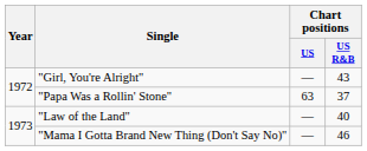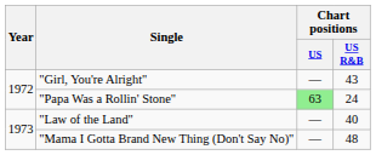 <table class="wikitable" style="text-align:center;">
 <tr>
 <th rowspan="2">Year</th>
 <th rowspan="2">Single</th>
 <th colspan="2">Chart positions</th>
 </tr>
 <tr style="font-size:smaller;">
 <th width="40"><a href='#'>US</a></th>
 <th width="40"><a href='#'>US<br>R&B</a></th>
 </tr>
 <tr>
 <td rowspan="2">1972</td>
 <td align="left">"Girl, You're Alright"</td>
 <td>—</td>
 <td>43</td>
 </tr>
 <tr>
 <td align="left">"Papa Was a Rollin' Stone"</td>
-<td>63</td>
-<td>37</td>
+<td style="background: lightgreen;">63</td>
+<td>24</td>
 </tr>
 <tr>
 <td rowspan="2">1973</td>
 <td align="left">"Law of the Land"</td>
 <td>—</td>
 <td>40</td>
 </tr>
 <tr>
 <td align="left">"Mama I Gotta Brand New Thing (Don't Say No)"</td>
 <td>—</td>
-<td>46</td>
+<td>48</td>
 </tr>
 </table>
